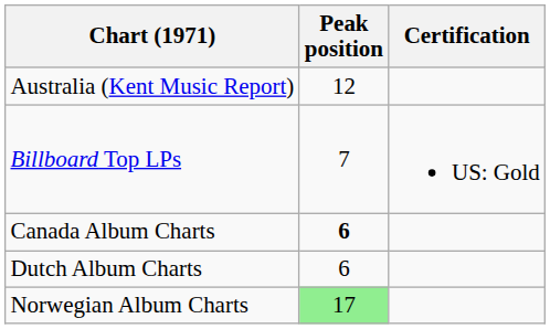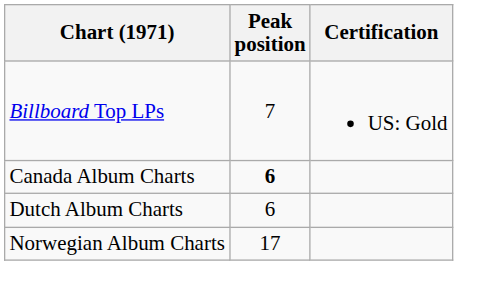 <table class="wikitable">
 <tr>
 <th>Chart (1971)</th>
 <th>Peak<br>position</th>
 <th>Certification</th>
-</tr>
-<tr>
-<td>Australia (<a href='#'>Kent Music Report</a>)</td>
-<td style="text-align:center;">12</td>
-<td></td>
 </tr>
 <tr>
 <td><a href='#'><em>Billboard</em> Top LPs</a></td>
 <td align="center">7</td>
 <td><br><ul><li>US: Gold</li></ul></td>
 </tr>
 <tr>
 <td>Canada Album Charts</td>
 <td align="center"><strong>6</strong></td>
 <td></td>
 </tr>
 <tr>
 <td>Dutch Album Charts</td>
 <td align="center">6</td>
 <td></td>
 </tr>
 <tr>
 <td>Norwegian Album Charts</td>
-<td align="center" style="background: lightgreen;">17</td>
+<td align="center">17</td>
 <td></td>
 </tr>
 </table>
